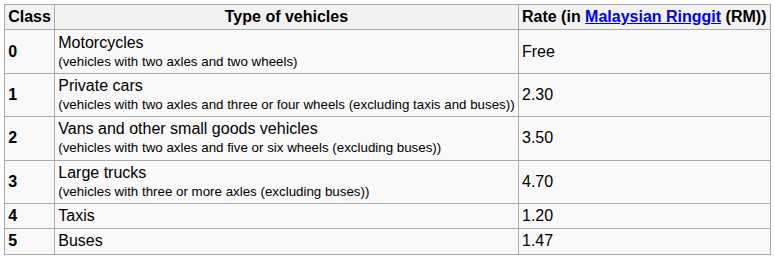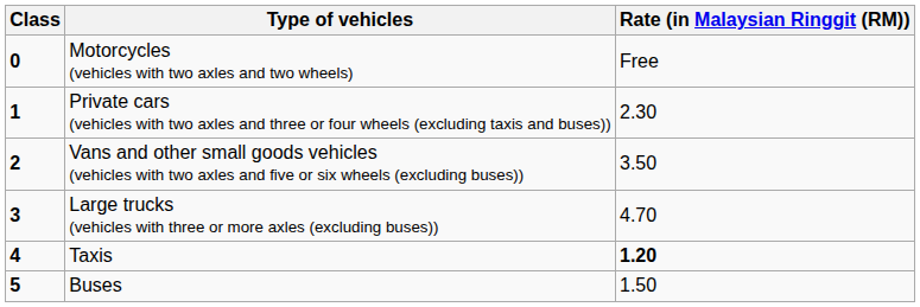 <table class=wikitable>
 <tr>
 <th>Class</th>
 <th>Type of vehicles</th>
 <th>Rate (in <a href='#'>Malaysian Ringgit</a> (RM))</th>
 </tr>
 <tr>
 <td><strong>0</strong></td>
 <td>Motorcycles<br><small>(vehicles with two axles and two wheels)</small></td>
 <td>Free</td>
 </tr>
 <tr>
 <td><strong>1</strong></td>
 <td>Private cars<br><small>(vehicles with two axles and three or four wheels (excluding taxis and buses))</small></td>
 <td>2.30</td>
 </tr>
 <tr>
 <td><strong>2</strong></td>
 <td>Vans and other small goods vehicles<br><small>(vehicles with two axles and five or six wheels (excluding buses))</small></td>
 <td>3.50</td>
 </tr>
 <tr>
 <td><strong>3</strong></td>
 <td>Large trucks<br><small>(vehicles with three or more axles (excluding buses))</small></td>
 <td>4.70</td>
 </tr>
 <tr>
 <td><strong>4</strong></td>
 <td>Taxis</td>
-<td>1.20</td>
+<td><strong>1.20</strong></td>
 </tr>
 <tr>
 <td><strong>5</strong></td>
 <td>Buses</td>
-<td>1.47</td>
+<td>1.50</td>
 </tr>
 </table>
